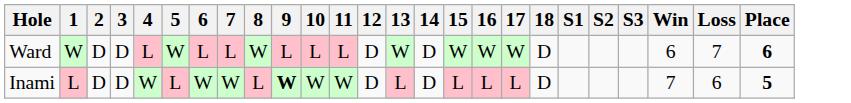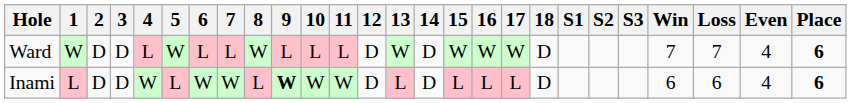 <table class="wikitable" style="text-align:center">
 <tr>
 <th>Hole</th>
 <th>1</th>
 <th>2</th>
 <th>3</th>
 <th>4</th>
 <th>5</th>
 <th>6</th>
 <th>7</th>
 <th>8</th>
 <th>9</th>
 <th>10</th>
 <th>11</th>
 <th>12</th>
 <th>13</th>
 <th>14</th>
 <th>15</th>
 <th>16</th>
 <th>17</th>
 <th>18</th>
 <th>S1</th>
 <th>S2</th>
 <th>S3</th>
 <th>Win</th>
 <th>Loss</th>
+<th>Even</th>
 <th>Place</th>
 </tr>
 <tr>
 <td align=left> Ward</td>
 <td bgcolor=ccffcc>W</td>
 <td>D</td>
 <td>D</td>
 <td bgcolor=pink>L</td>
 <td bgcolor=ccffcc>W</td>
 <td bgcolor=pink>L</td>
 <td bgcolor=pink>L</td>
 <td bgcolor=ccffcc>W</td>
 <td bgcolor=pink>L</td>
 <td bgcolor=pink>L</td>
 <td bgcolor=pink>L</td>
 <td>D</td>
 <td bgcolor=ccffcc>W</td>
 <td>D</td>
 <td bgcolor=ccffcc>W</td>
 <td bgcolor=ccffcc>W</td>
 <td bgcolor=ccffcc>W</td>
 <td>D</td>
 <td></td>
 <td></td>
 <td></td>
-<td>6</td>
 <td>7</td>
+<td>7</td>
+<td>4</td>
 <td><strong>6</strong></td>
 </tr>
 <tr>
 <td align=left> Inami</td>
 <td bgcolor=pink>L</td>
 <td>D</td>
 <td>D</td>
 <td bgcolor=ccffcc>W</td>
 <td bgcolor=pink>L</td>
 <td bgcolor=ccffcc>W</td>
 <td bgcolor=ccffcc>W</td>
 <td bgcolor=pink>L</td>
 <td bgcolor=ccffcc><strong>W</strong></td>
 <td bgcolor=ccffcc>W</td>
 <td bgcolor=ccffcc>W</td>
 <td>D</td>
 <td bgcolor=pink>L</td>
 <td>D</td>
 <td bgcolor=pink>L</td>
 <td bgcolor=pink>L</td>
 <td bgcolor=pink>L</td>
 <td>D</td>
 <td></td>
 <td></td>
 <td></td>
-<td>7</td>
 <td>6</td>
-<td><strong>5</strong></td>
+<td>6</td>
+<td>4</td>
+<td><strong>6</strong></td>
 </tr>
 </table>
